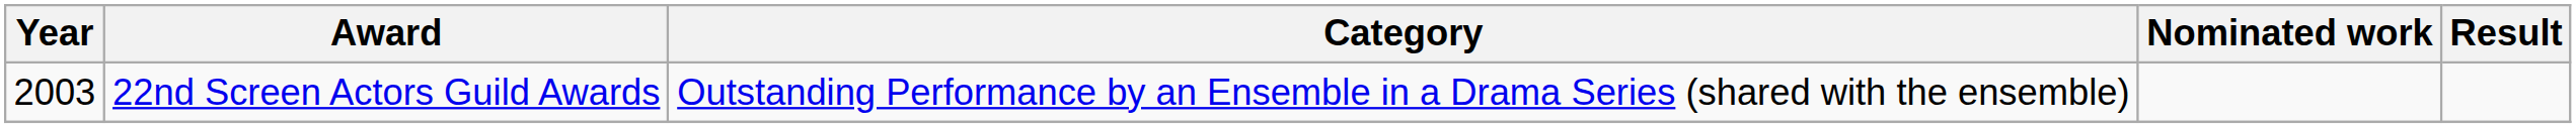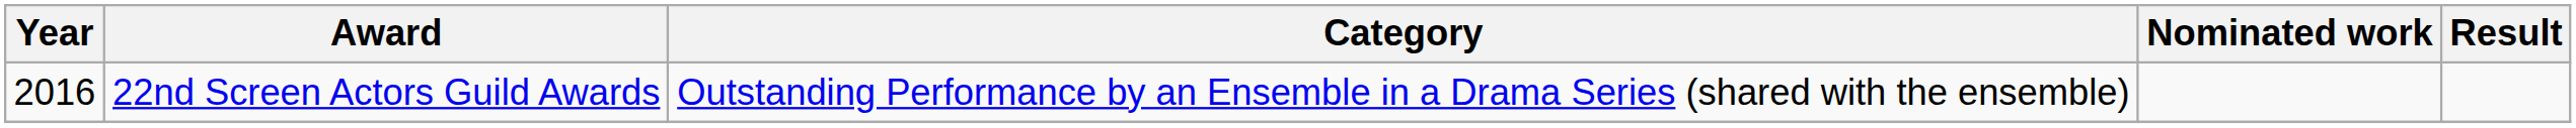 <table class="wikitable sortable">
 <tr>
 <th>Year</th>
 <th>Award</th>
 <th>Category</th>
 <th>Nominated work</th>
 <th>Result</th>
 </tr>
 <tr>
-<td>2003</td>
+<td>2016</td>
 <td><a href='#'>22nd Screen Actors Guild Awards</a></td>
 <td><a href='#'>Outstanding Performance by an Ensemble in a Drama Series</a> (shared with the ensemble)</td>
 <td></td>
 <td></td>
 </tr>
 <tr>
 </tr>
 </table>
